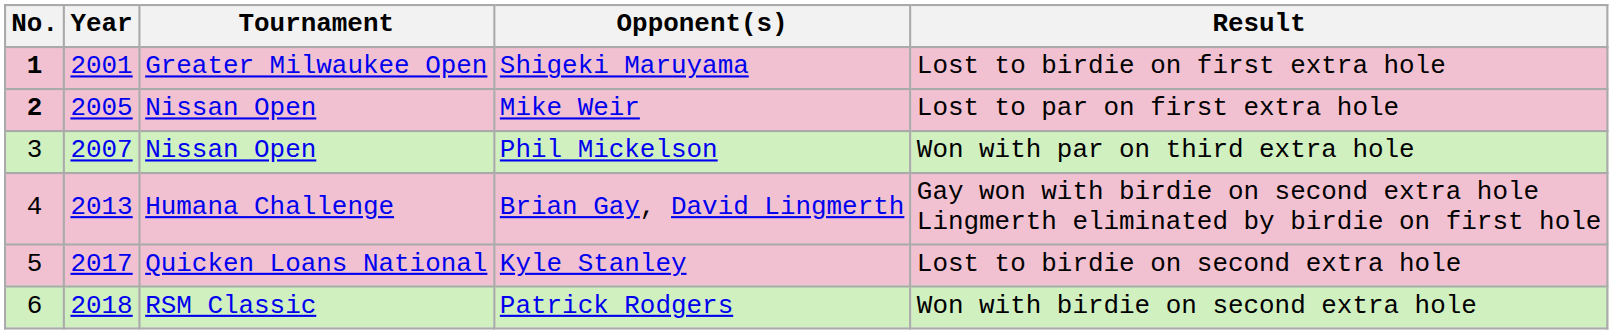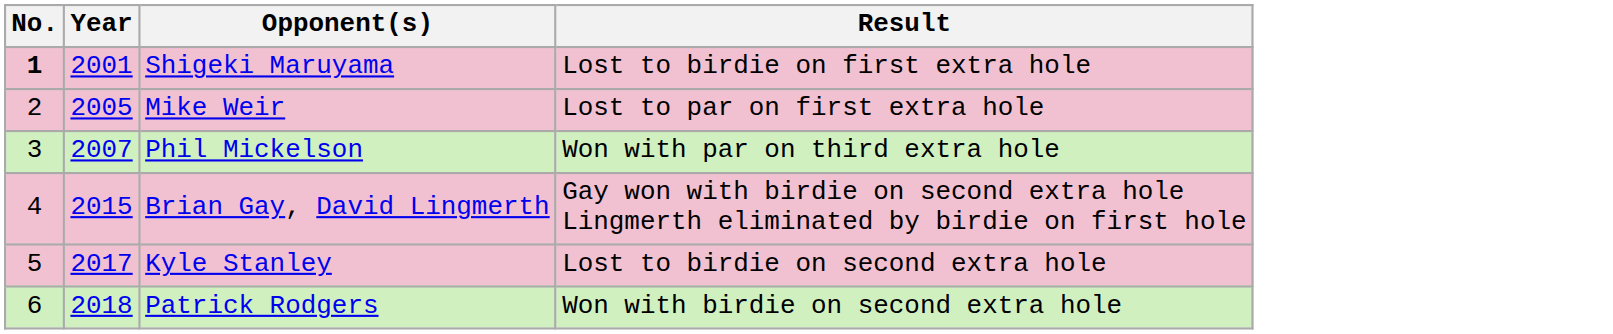 <table class="wikitable" style="font-size:95%;">
 <tr>
 <th>No.</th>
 <th>Year</th>
-<th>Tournament</th>
 <th>Opponent(s)</th>
 <th>Result</th>
 </tr>
 <tr style="background:#F2C1D1;">
 <td align=center><strong>1</strong></td>
 <td><a href='#'>2001</a></td>
-<td><a href='#'>Greater Milwaukee Open</a></td>
 <td> <a href='#'>Shigeki Maruyama</a></td>
 <td>Lost to birdie on first extra hole</td>
 </tr>
 <tr style="background:#F2C1D1;">
-<td align=center><strong>2</strong></td>
+<td align=center>2</td>
 <td><a href='#'>2005</a></td>
-<td><a href='#'>Nissan Open</a></td>
 <td> <a href='#'>Mike Weir</a></td>
 <td>Lost to par on first extra hole</td>
 </tr>
 <tr style="background:#D0F0C0;">
 <td align=center>3</td>
 <td><a href='#'>2007</a></td>
-<td><a href='#'>Nissan Open</a></td>
 <td> <a href='#'>Phil Mickelson</a></td>
 <td>Won with par on third extra hole</td>
 </tr>
 <tr style="background:#F2C1D1;">
 <td align=center>4</td>
-<td><a href='#'>2013</a></td>
-<td><a href='#'>Humana Challenge</a></td>
+<td><a href='#'>2015</a></td>
 <td> <a href='#'>Brian Gay</a>,  <a href='#'>David Lingmerth</a></td>
 <td>Gay won with birdie on second extra hole<br>Lingmerth eliminated by birdie on first hole</td>
 </tr>
 <tr style="background:#F2C1D1;">
 <td align=center>5</td>
 <td><a href='#'>2017</a></td>
-<td><a href='#'>Quicken Loans National</a></td>
 <td> <a href='#'>Kyle Stanley</a></td>
 <td>Lost to birdie on second extra hole</td>
 </tr>
 <tr style="background:#D0F0C0;">
 <td align=center>6</td>
 <td><a href='#'>2018</a></td>
-<td><a href='#'>RSM Classic</a></td>
 <td> <a href='#'>Patrick Rodgers</a></td>
 <td>Won with birdie on second extra hole</td>
 </tr>
 </table>
